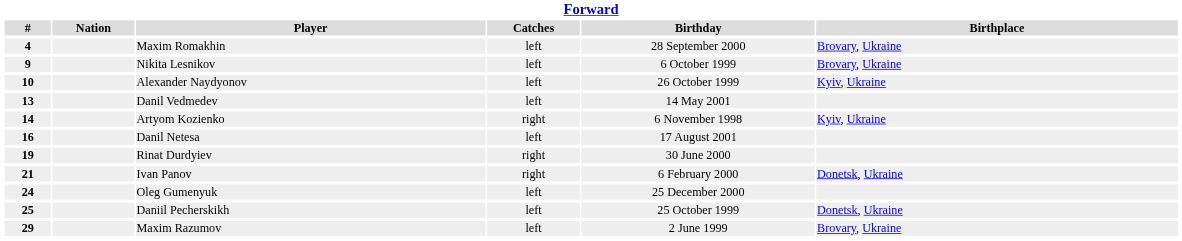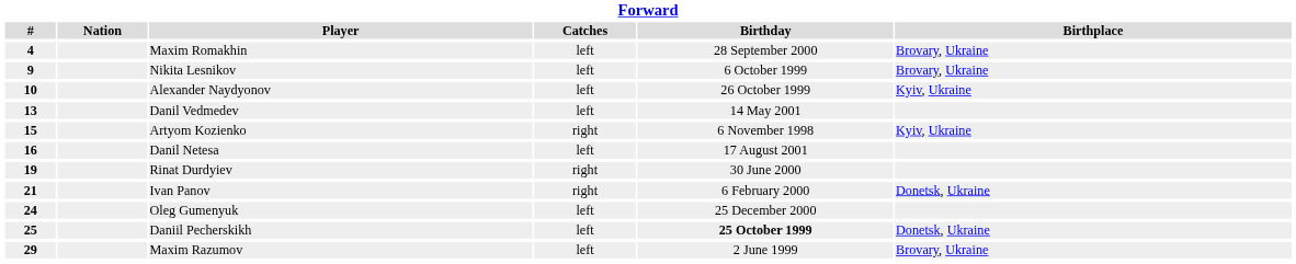 <table width="78%">
 <tr>
 <th colspan="7"><big><a href='#'>Forward</a></big></th>
 </tr>
 <tr bgcolor="#dddddd">
 <th width="4%">#</th>
 <th width="7%">Nation</th>
 <th !width="12%">Player</th>
 <th width="8%">Catches</th>
 <th width="20%">Birthday</th>
 <th width="31%">Birthplace</th>
 </tr>
 <tr>
 </tr>
 <tr bgcolor="#eeeeee">
 <td align="center"><strong>4</strong></td>
 <td align="center"></td>
 <td>Maxim Romakhin</td>
 <td align="center">left</td>
 <td align="center">28 September 2000</td>
 <td><a href='#'>Brovary</a>, <a href='#'>Ukraine</a></td>
 </tr>
 <tr>
 </tr>
 <tr bgcolor="#eeeeee">
 <td align="center"><strong>9</strong></td>
 <td align="center"></td>
 <td>Nikita Lesnikov</td>
 <td align="center">left</td>
 <td align="center">6 October 1999</td>
 <td><a href='#'>Brovary</a>, <a href='#'>Ukraine</a></td>
 </tr>
 <tr>
 </tr>
 <tr bgcolor="#eeeeee">
 <td align="center"><strong>10</strong></td>
 <td align="center"></td>
 <td>Alexander Naydyonov</td>
 <td align="center">left</td>
 <td align="center">26 October 1999</td>
 <td><a href='#'>Kyiv</a>, <a href='#'>Ukraine</a></td>
 </tr>
 <tr>
 </tr>
 <tr bgcolor="#eeeeee">
 <td align="center"><strong>13</strong></td>
 <td align="center"></td>
 <td>Danil Vedmedev</td>
 <td align="center">left</td>
 <td align="center">14 May 2001</td>
 <td></td>
 </tr>
 <tr>
 </tr>
 <tr bgcolor="#eeeeee">
-<td align="center"><strong>14</strong></td>
+<td align="center"><strong>15</strong></td>
 <td align="center"></td>
 <td>Artyom Kozienko</td>
 <td align="center">right</td>
 <td align="center">6 November 1998</td>
 <td><a href='#'>Kyiv</a>, <a href='#'>Ukraine</a></td>
 </tr>
 <tr>
 </tr>
 <tr bgcolor="#eeeeee">
 <td align="center"><strong>16</strong></td>
 <td align="center"></td>
 <td>Danil Netesa</td>
 <td align="center">left</td>
 <td align="center">17 August 2001</td>
 <td></td>
 </tr>
 <tr>
 </tr>
 <tr bgcolor="#eeeeee">
 <td align="center"><strong>19</strong></td>
 <td align="center"></td>
 <td>Rinat Durdyiev</td>
 <td align="center">right</td>
 <td align="center">30 June 2000</td>
 <td></td>
 </tr>
 <tr>
 </tr>
 <tr bgcolor="#eeeeee">
 <td align="center"><strong>21</strong></td>
 <td align="center"></td>
 <td>Ivan Panov</td>
 <td align="center">right</td>
 <td align="center">6 February 2000</td>
 <td><a href='#'>Donetsk</a>, <a href='#'>Ukraine</a></td>
 </tr>
 <tr>
 </tr>
 <tr bgcolor="#eeeeee">
 <td align="center"><strong>24</strong></td>
 <td align="center"></td>
 <td>Oleg Gumenyuk</td>
 <td align="center">left</td>
 <td align="center">25 December 2000</td>
 <td></td>
 </tr>
 <tr>
 </tr>
 <tr bgcolor="#eeeeee">
 <td align="center"><strong>25</strong></td>
 <td align="center"></td>
 <td>Daniil Pecherskikh</td>
 <td align="center">left</td>
-<td align="center">25 October 1999</td>
+<td align="center"><strong>25 October 1999</strong></td>
 <td><a href='#'>Donetsk</a>, <a href='#'>Ukraine</a></td>
 </tr>
 <tr>
 </tr>
 <tr bgcolor="#eeeeee">
 <td align="center"><strong>29</strong></td>
 <td align="center"></td>
 <td>Maxim Razumov</td>
 <td align="center">left</td>
 <td align="center">2 June 1999</td>
 <td><a href='#'>Brovary</a>, <a href='#'>Ukraine</a></td>
 </tr>
 <tr>
 </tr>
 <tr>
 </tr>
 </table>
